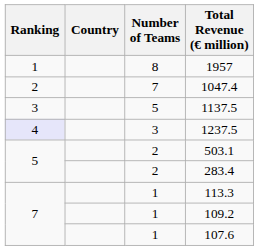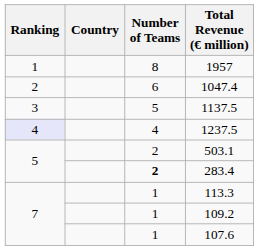 <table class="wikitable" style="text-align:center; margin-left:1em; float:right;">
 <tr>
 <th style="width:65px;">Ranking</th>
 <th style="width:65px;">Country</th>
 <th style="width:65px;">Number of Teams</th>
 <th style="width:75px;">Total Revenue (€ million)</th>
 </tr>
 <tr>
 <td>1</td>
 <td></td>
 <td>8</td>
 <td>1957</td>
 </tr>
 <tr>
 <td>2</td>
 <td></td>
-<td>7</td>
+<td>6</td>
 <td>1047.4</td>
 </tr>
 <tr>
 <td>3</td>
 <td></td>
 <td>5</td>
 <td>1137.5</td>
 </tr>
 <tr>
 <td style="background: lavender;">4</td>
 <td></td>
-<td>3</td>
+<td>4</td>
 <td>1237.5</td>
 </tr>
 <tr>
 <td rowspan="2" style="text-align: center;">5</td>
 <td></td>
 <td>2</td>
 <td>503.1</td>
 </tr>
 <tr>
 <td></td>
-<td>2</td>
+<td><strong>2</strong></td>
 <td>283.4</td>
 </tr>
 <tr>
 <td rowspan="3" style="text-align: center;">7</td>
 <td></td>
 <td>1</td>
 <td>113.3</td>
 </tr>
 <tr>
 <td></td>
 <td>1</td>
 <td>109.2</td>
 </tr>
 <tr>
 <td></td>
 <td>1</td>
 <td>107.6</td>
 </tr>
 </table>
